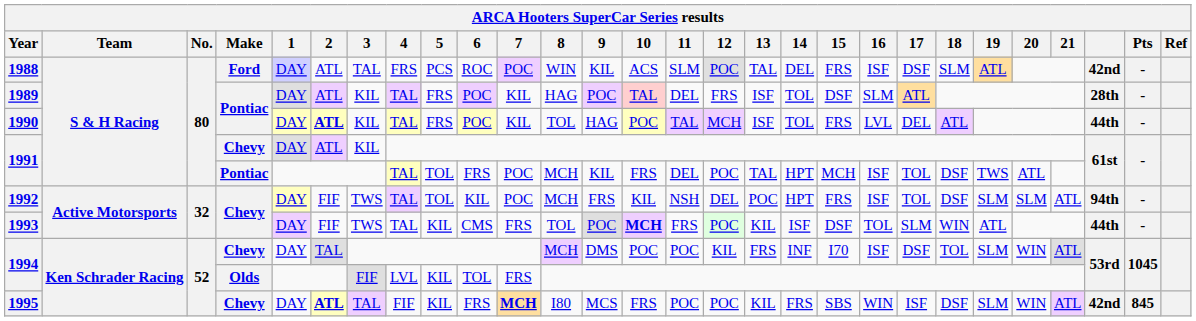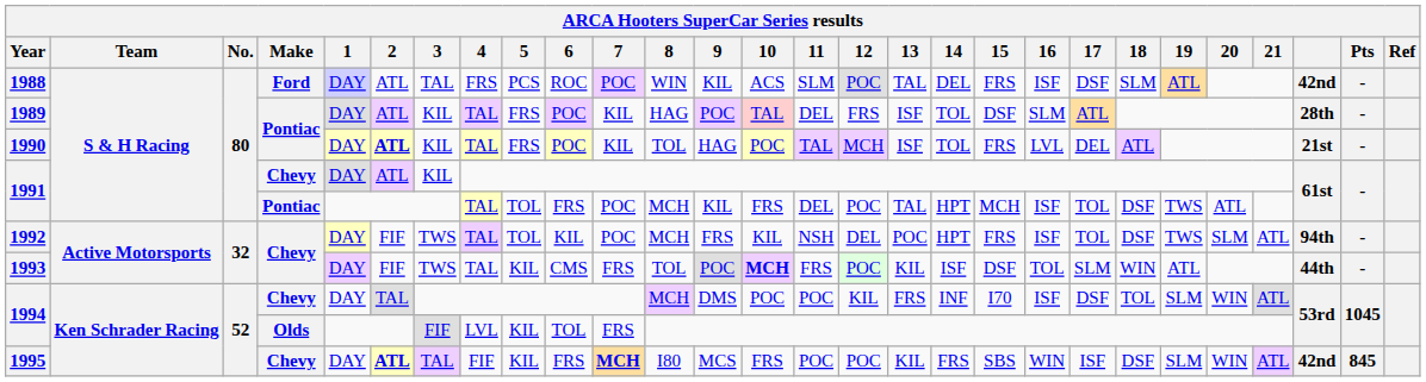 <table class="wikitable" style="text-align:center; font-size:75%">
 <tr>
 <th colspan=45><a href='#'>ARCA Hooters SuperCar Series</a> results</th>
 </tr>
 <tr>
 <th>Year</th>
 <th>Team</th>
 <th>No.</th>
 <th>Make</th>
 <th>1</th>
 <th>2</th>
 <th>3</th>
 <th>4</th>
 <th>5</th>
 <th>6</th>
 <th>7</th>
 <th>8</th>
 <th>9</th>
 <th>10</th>
 <th>11</th>
 <th>12</th>
 <th>13</th>
 <th>14</th>
 <th>15</th>
 <th>16</th>
 <th>17</th>
 <th>18</th>
 <th>19</th>
 <th>20</th>
 <th>21</th>
 <th></th>
 <th>Pts</th>
 <th>Ref</th>
 </tr>
 <tr>
 <th><a href='#'>1988</a></th>
 <th rowspan=5><a href='#'>S & H Racing</a></th>
 <th rowspan=5>80</th>
 <th><a href='#'>Ford</a></th>
 <td style="background:#CFCFFF;"><a href='#'>DAY</a><br></td>
 <td><a href='#'>ATL</a></td>
 <td><a href='#'>TAL</a></td>
 <td><a href='#'>FRS</a></td>
 <td><a href='#'>PCS</a></td>
 <td><a href='#'>ROC</a></td>
 <td style="background:#EFCFFF;"><a href='#'>POC</a><br></td>
 <td><a href='#'>WIN</a></td>
 <td><a href='#'>KIL</a></td>
 <td><a href='#'>ACS</a></td>
 <td><a href='#'>SLM</a></td>
 <td style="background:#DFDFDF;"><a href='#'>POC</a><br></td>
 <td><a href='#'>TAL</a></td>
 <td><a href='#'>DEL</a></td>
 <td><a href='#'>FRS</a></td>
 <td><a href='#'>ISF</a></td>
 <td><a href='#'>DSF</a></td>
 <td><a href='#'>SLM</a></td>
 <td style="background:#FFDF9F;"><a href='#'>ATL</a><br></td>
 <td colspan=2></td>
 <th>42nd</th>
 <th>-</th>
 <th></th>
 </tr>
 <tr>
 <th><a href='#'>1989</a></th>
 <th rowspan=2><a href='#'>Pontiac</a></th>
 <td style="background:#DFDFDF;"><a href='#'>DAY</a><br></td>
 <td style="background:#EFCFFF;"><a href='#'>ATL</a><br></td>
 <td><a href='#'>KIL</a></td>
 <td style="background:#EFCFFF;"><a href='#'>TAL</a><br></td>
 <td><a href='#'>FRS</a></td>
 <td style="background:#EFCFFF;"><a href='#'>POC</a><br></td>
 <td><a href='#'>KIL</a></td>
 <td><a href='#'>HAG</a></td>
 <td style="background:#EFCFFF;"><a href='#'>POC</a><br></td>
 <td style="background:#FFCFCF;"><a href='#'>TAL</a><br></td>
 <td><a href='#'>DEL</a></td>
 <td><a href='#'>FRS</a></td>
 <td><a href='#'>ISF</a></td>
 <td><a href='#'>TOL</a></td>
 <td><a href='#'>DSF</a></td>
 <td><a href='#'>SLM</a></td>
 <td style="background:#FFDF9F;"><a href='#'>ATL</a><br></td>
 <td colspan=4></td>
 <th>28th</th>
 <th>-</th>
 <th></th>
 </tr>
 <tr>
 <th><a href='#'>1990</a></th>
 <td style="background:#FFFFBF;"><a href='#'>DAY</a><br></td>
 <td style="background:#FFFFBF;"><strong><a href='#'>ATL</a></strong><br></td>
 <td><a href='#'>KIL</a></td>
 <td style="background:#FFFFBF;"><a href='#'>TAL</a><br></td>
 <td><a href='#'>FRS</a></td>
 <td style="background:#FFFFBF;"><a href='#'>POC</a><br></td>
 <td><a href='#'>KIL</a></td>
 <td><a href='#'>TOL</a></td>
 <td><a href='#'>HAG</a></td>
 <td style="background:#FFFFBF;"><a href='#'>POC</a><br></td>
 <td style="background:#EFCFFF;"><a href='#'>TAL</a><br></td>
 <td style="background:#EFCFFF;"><a href='#'>MCH</a><br></td>
 <td><a href='#'>ISF</a></td>
 <td><a href='#'>TOL</a></td>
 <td><a href='#'>FRS</a></td>
 <td><a href='#'>LVL</a></td>
 <td><a href='#'>DEL</a></td>
 <td style="background:#EFCFFF;"><a href='#'>ATL</a><br></td>
 <td colspan=3></td>
-<th>44th</th>
+<th>21st</th>
 <th>-</th>
 <th></th>
 </tr>
 <tr>
 <th rowspan=2><a href='#'>1991</a></th>
 <th><a href='#'>Chevy</a></th>
 <td style="background:#DFDFDF;"><a href='#'>DAY</a><br></td>
 <td style="background:#EFCFFF;"><a href='#'>ATL</a><br></td>
 <td><a href='#'>KIL</a></td>
 <td colspan=18></td>
 <th rowspan=2>61st</th>
 <th rowspan=2>-</th>
 <th rowspan=2></th>
 </tr>
 <tr>
 <th><a href='#'>Pontiac</a></th>
 <td colspan=3></td>
 <td style="background:#FFFFBF;"><a href='#'>TAL</a><br></td>
 <td><a href='#'>TOL</a></td>
 <td><a href='#'>FRS</a></td>
 <td><a href='#'>POC</a></td>
 <td><a href='#'>MCH</a></td>
 <td><a href='#'>KIL</a></td>
 <td><a href='#'>FRS</a></td>
 <td><a href='#'>DEL</a></td>
 <td><a href='#'>POC</a></td>
 <td><a href='#'>TAL</a></td>
 <td><a href='#'>HPT</a></td>
 <td><a href='#'>MCH</a></td>
 <td><a href='#'>ISF</a></td>
 <td><a href='#'>TOL</a></td>
 <td><a href='#'>DSF</a></td>
 <td><a href='#'>TWS</a></td>
 <td><a href='#'>ATL</a></td>
 <td></td>
 </tr>
 <tr>
 <th><a href='#'>1992</a></th>
 <th rowspan=2><a href='#'>Active Motorsports</a></th>
 <th rowspan=2>32</th>
 <th rowspan=2><a href='#'>Chevy</a></th>
 <td style="background:#FFFFBF;"><a href='#'>DAY</a><br></td>
 <td><a href='#'>FIF</a></td>
 <td><a href='#'>TWS</a></td>
 <td style="background:#EFCFFF;"><a href='#'>TAL</a><br></td>
 <td><a href='#'>TOL</a></td>
 <td><a href='#'>KIL</a></td>
 <td><a href='#'>POC</a></td>
 <td><a href='#'>MCH</a></td>
 <td><a href='#'>FRS</a></td>
 <td><a href='#'>KIL</a></td>
 <td><a href='#'>NSH</a></td>
 <td><a href='#'>DEL</a></td>
 <td><a href='#'>POC</a></td>
 <td><a href='#'>HPT</a></td>
 <td><a href='#'>FRS</a></td>
 <td><a href='#'>ISF</a></td>
 <td><a href='#'>TOL</a></td>
 <td><a href='#'>DSF</a></td>
-<td><a href='#'>SLM</a></td>
+<td><a href='#'>TWS</a></td>
 <td><a href='#'>SLM</a></td>
 <td><a href='#'>ATL</a></td>
 <th>94th</th>
 <th>-</th>
 <th></th>
 </tr>
 <tr>
 <th><a href='#'>1993</a></th>
 <td style="background:#EFCFFF;"><a href='#'>DAY</a><br></td>
 <td><a href='#'>FIF</a></td>
 <td><a href='#'>TWS</a></td>
 <td><a href='#'>TAL</a></td>
 <td><a href='#'>KIL</a></td>
 <td><a href='#'>CMS</a></td>
 <td><a href='#'>FRS</a></td>
 <td><a href='#'>TOL</a></td>
 <td style="background:#DFDFDF;"><a href='#'>POC</a><br></td>
 <td style="background:#EFCFFF;"><strong><a href='#'>MCH</a></strong><br></td>
 <td><a href='#'>FRS</a></td>
 <td style="background:#DFFFDF;"><a href='#'>POC</a><br></td>
 <td><a href='#'>KIL</a></td>
 <td><a href='#'>ISF</a></td>
 <td><a href='#'>DSF</a></td>
 <td><a href='#'>TOL</a></td>
 <td><a href='#'>SLM</a></td>
 <td><a href='#'>WIN</a></td>
 <td><a href='#'>ATL</a></td>
 <td colspan=2></td>
 <th>44th</th>
 <th>-</th>
 <th></th>
 </tr>
 <tr>
 <th rowspan=2><a href='#'>1994</a></th>
 <th rowspan=3><a href='#'>Ken Schrader Racing</a></th>
 <th rowspan=3>52</th>
 <th><a href='#'>Chevy</a></th>
 <td><a href='#'>DAY</a></td>
 <td style="background:#DFDFDF;"><a href='#'>TAL</a><br></td>
 <td colspan=5></td>
 <td style="background:#EFCFFF;"><a href='#'>MCH</a><br></td>
 <td><a href='#'>DMS</a></td>
 <td><a href='#'>POC</a></td>
 <td><a href='#'>POC</a></td>
 <td><a href='#'>KIL</a></td>
 <td><a href='#'>FRS</a></td>
 <td><a href='#'>INF</a></td>
 <td><a href='#'>I70</a></td>
 <td><a href='#'>ISF</a></td>
 <td><a href='#'>DSF</a></td>
 <td><a href='#'>TOL</a></td>
 <td><a href='#'>SLM</a></td>
 <td><a href='#'>WIN</a></td>
 <td style="background:#DFDFDF;"><a href='#'>ATL</a><br></td>
 <th rowspan=2>53rd</th>
 <th rowspan=2>1045</th>
 <th rowspan=2></th>
 </tr>
 <tr>
 <th><a href='#'>Olds</a></th>
 <td colspan=2></td>
 <td style="background:#DFDFDF;"><a href='#'>FIF</a><br></td>
 <td><a href='#'>LVL</a></td>
 <td><a href='#'>KIL</a></td>
 <td><a href='#'>TOL</a></td>
 <td><a href='#'>FRS</a></td>
 <td colspan=14></td>
 </tr>
 <tr>
 <th><a href='#'>1995</a></th>
 <th><a href='#'>Chevy</a></th>
 <td><a href='#'>DAY</a></td>
 <td style="background:#FFFFBF;"><strong><a href='#'>ATL</a></strong><br></td>
 <td style="background:#EFCFFF;"><a href='#'>TAL</a><br></td>
 <td><a href='#'>FIF</a></td>
 <td><a href='#'>KIL</a></td>
 <td><a href='#'>FRS</a></td>
 <td style="background:#FFDF9F;"><strong><a href='#'>MCH</a></strong><br></td>
 <td><a href='#'>I80</a></td>
 <td><a href='#'>MCS</a></td>
 <td><a href='#'>FRS</a></td>
 <td><a href='#'>POC</a></td>
 <td><a href='#'>POC</a></td>
 <td><a href='#'>KIL</a></td>
 <td><a href='#'>FRS</a></td>
 <td><a href='#'>SBS</a></td>
 <td><a href='#'>WIN</a></td>
 <td><a href='#'>ISF</a></td>
 <td><a href='#'>DSF</a></td>
 <td><a href='#'>SLM</a></td>
 <td><a href='#'>WIN</a></td>
 <td style="background:#EFCFFF;"><a href='#'>ATL</a><br></td>
 <th>42nd</th>
 <th>845</th>
 <th></th>
 </tr>
 </table>
